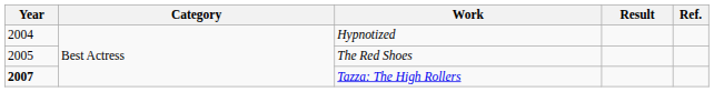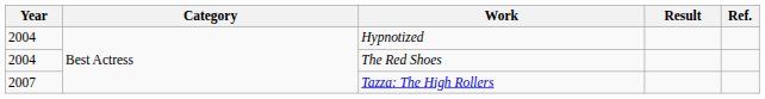 <table class="wikitable sortable plainrowheaders" style="font-size:98%">
 <tr>
 <th scope="col" style="width:6%;">Year</th>
 <th scope="col" style="width:31%;">Category</th>
 <th scope="col" style="width:30%;">Work</th>
 <th scope="col" style="width:8%;">Result</th>
 <th scope="col" style="width:4%;">Ref.</th>
 </tr>
 <tr>
 <td>2004</td>
 <td rowspan="3">Best Actress</td>
 <td><em>Hypnotized</em></td>
 <td></td>
 <td></td>
 </tr>
 <tr>
-<td>2005</td>
+<td>2004</td>
 <td><em>The Red Shoes</em></td>
 <td></td>
 <td></td>
 </tr>
 <tr>
-<td><strong>2007</strong></td>
+<td>2007</td>
 <td><em><a href='#'>Tazza: The High Rollers</a></em></td>
 <td></td>
 <td></td>
 </tr>
 </table>
